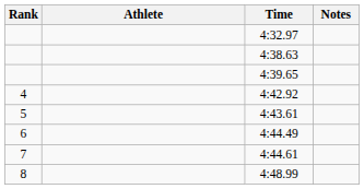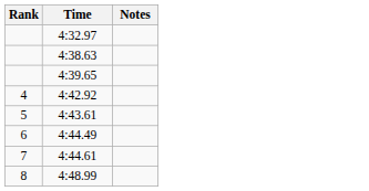 <table class="wikitable" style="text-align:center">
 <tr>
 <th width=40>Rank</th>
-<th width=250>Athlete</th>
 <th width=80>Time</th>
 <th width=50>Notes</th>
 </tr>
 <tr>
 <td></td>
-<td align=left></td>
 <td>4:32.97</td>
 <td></td>
 </tr>
 <tr>
 <td></td>
-<td align=left></td>
 <td>4:38.63</td>
 <td></td>
 </tr>
 <tr>
 <td></td>
-<td align=left></td>
 <td>4:39.65</td>
 <td></td>
 </tr>
 <tr>
 <td>4</td>
-<td align=left></td>
 <td>4:42.92</td>
 <td></td>
 </tr>
 <tr>
 <td>5</td>
-<td align=left></td>
 <td>4:43.61</td>
 <td></td>
 </tr>
 <tr>
 <td>6</td>
-<td align=left></td>
 <td>4:44.49</td>
 <td></td>
 </tr>
 <tr>
 <td>7</td>
-<td align=left></td>
 <td>4:44.61</td>
 <td></td>
 </tr>
 <tr>
 <td>8</td>
-<td align=left></td>
 <td>4:48.99</td>
 <td></td>
 </tr>
 </table>
